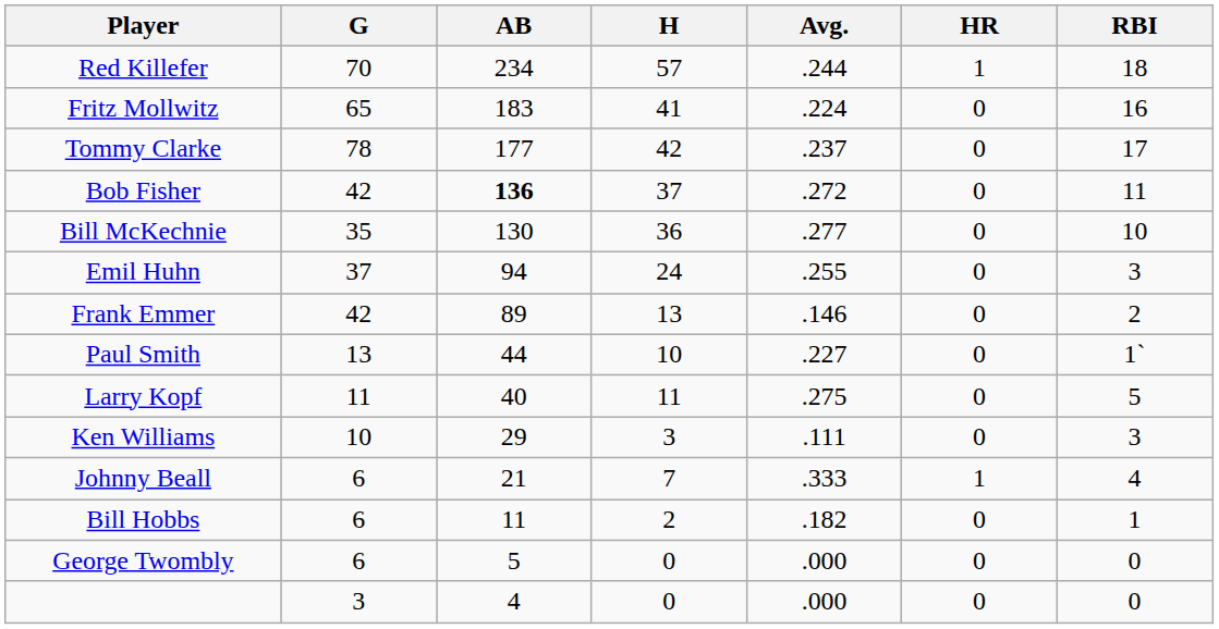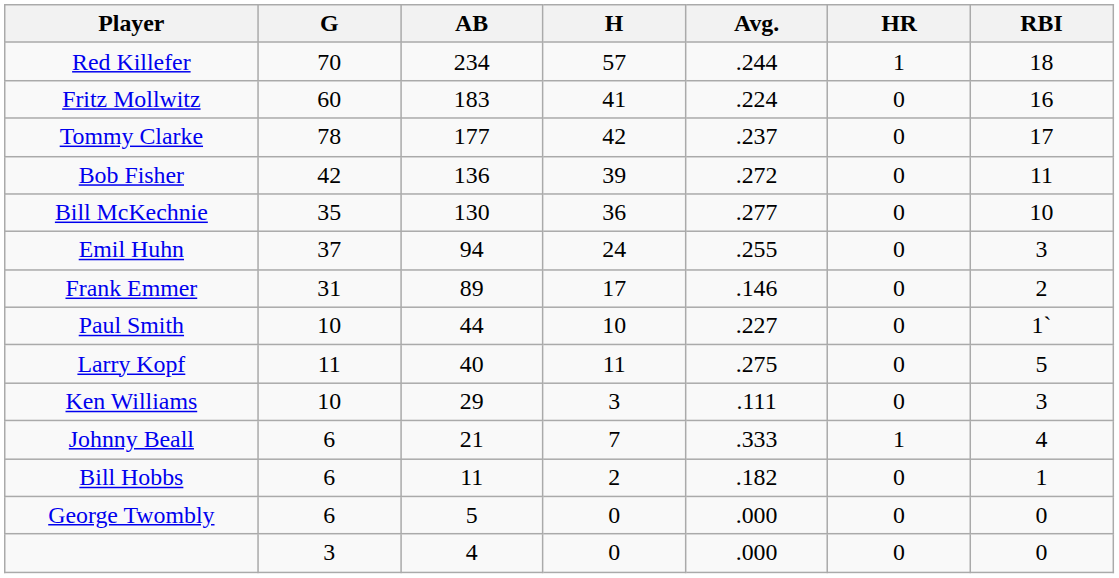 <table class="wikitable sortable">
 <tr>
 <th bgcolor="#DDDDFF" width="16%">Player</th>
 <th bgcolor="#DDDDFF" width="9%">G</th>
 <th bgcolor="#DDDDFF" width="9%">AB</th>
 <th bgcolor="#DDDDFF" width="9%">H</th>
 <th bgcolor="#DDDDFF" width="9%">Avg.</th>
 <th bgcolor="#DDDDFF" width="9%">HR</th>
 <th bgcolor="#DDDDFF" width="9%">RBI</th>
 </tr>
 <tr align="center">
 <td><a href='#'>Red Killefer</a></td>
 <td>70</td>
 <td>234</td>
 <td>57</td>
 <td>.244</td>
 <td>1</td>
 <td>18</td>
 </tr>
 <tr align=center>
 <td><a href='#'>Fritz Mollwitz</a></td>
-<td>65</td>
+<td>60</td>
 <td>183</td>
 <td>41</td>
 <td>.224</td>
 <td>0</td>
 <td>16</td>
 </tr>
 <tr align=center>
 <td><a href='#'>Tommy Clarke</a></td>
 <td>78</td>
 <td>177</td>
 <td>42</td>
 <td>.237</td>
 <td>0</td>
 <td>17</td>
 </tr>
 <tr align=center>
 <td><a href='#'>Bob Fisher</a></td>
 <td>42</td>
-<td><strong>136</strong></td>
-<td>37</td>
+<td>136</td>
+<td>39</td>
 <td>.272</td>
 <td>0</td>
 <td>11</td>
 </tr>
 <tr align=center>
 <td><a href='#'>Bill McKechnie</a></td>
 <td>35</td>
 <td>130</td>
 <td>36</td>
 <td>.277</td>
 <td>0</td>
 <td>10</td>
 </tr>
 <tr align=center>
 <td><a href='#'>Emil Huhn</a></td>
 <td>37</td>
 <td>94</td>
 <td>24</td>
 <td>.255</td>
 <td>0</td>
 <td>3</td>
 </tr>
 <tr align=center>
 <td><a href='#'>Frank Emmer</a></td>
-<td>42</td>
+<td>31</td>
 <td>89</td>
-<td>13</td>
+<td>17</td>
 <td>.146</td>
 <td>0</td>
 <td>2</td>
 </tr>
 <tr align=center>
 <td><a href='#'>Paul Smith</a></td>
-<td>13</td>
+<td>10</td>
 <td>44</td>
 <td>10</td>
 <td>.227</td>
 <td>0</td>
 <td>1`</td>
 </tr>
 <tr align=center>
 <td><a href='#'>Larry Kopf</a></td>
 <td>11</td>
 <td>40</td>
 <td>11</td>
 <td>.275</td>
 <td>0</td>
 <td>5</td>
 </tr>
 <tr align=center>
 <td><a href='#'>Ken Williams</a></td>
 <td>10</td>
 <td>29</td>
 <td>3</td>
 <td>.111</td>
 <td>0</td>
 <td>3</td>
 </tr>
 <tr align=center>
 <td><a href='#'>Johnny Beall</a></td>
 <td>6</td>
 <td>21</td>
 <td>7</td>
 <td>.333</td>
 <td>1</td>
 <td>4</td>
 </tr>
 <tr align=center>
 <td><a href='#'>Bill Hobbs</a></td>
 <td>6</td>
 <td>11</td>
 <td>2</td>
 <td>.182</td>
 <td>0</td>
 <td>1</td>
 </tr>
 <tr align=center>
 <td><a href='#'>George Twombly</a></td>
 <td>6</td>
 <td>5</td>
 <td>0</td>
 <td>.000</td>
 <td>0</td>
 <td>0</td>
 </tr>
 <tr align=center>
 <td></td>
 <td>3</td>
 <td>4</td>
 <td>0</td>
 <td>.000</td>
 <td>0</td>
 <td>0</td>
 </tr>
 </table>
